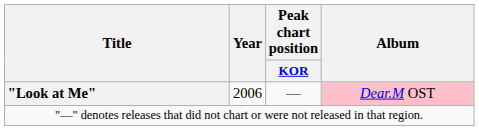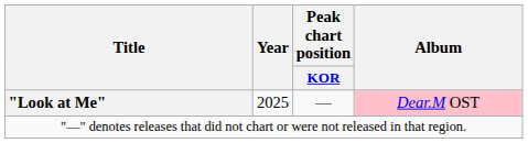 <table class="wikitable plainrowheaders" style="text-align:center">
 <tr>
 <th scope="col" rowspan="2" style="width:15em">Title</th>
 <th scope="col" rowspan="2">Year</th>
 <th scope="col" colspan="1">Peak chart position</th>
 <th scope="col" rowspan="2" style="width:10em">Album</th>
 </tr>
 <tr>
 <th scope="col" style="width:3em;font-size:90%"><a href='#'>KOR</a><br></th>
 </tr>
 <tr>
 <th scope="row" style="text-align: left">"Look at Me"</th>
-<td>2006</td>
+<td>2025</td>
 <td>—</td>
 <td style="background: pink;"><em><a href='#'>Dear.M</a></em> OST</td>
 </tr>
 <tr>
 <td colspan="4" style="font-size:85%">"—" denotes releases that did not chart or were not released in that region.</td>
 </tr>
 </table>
